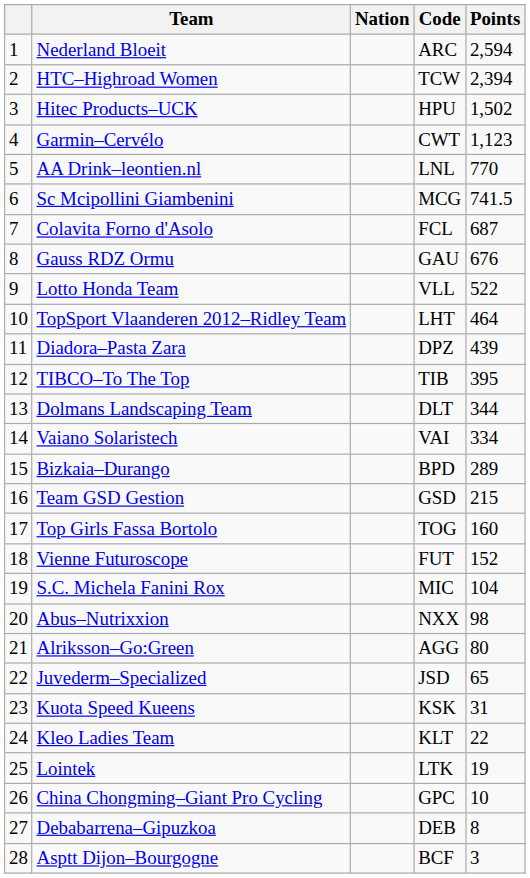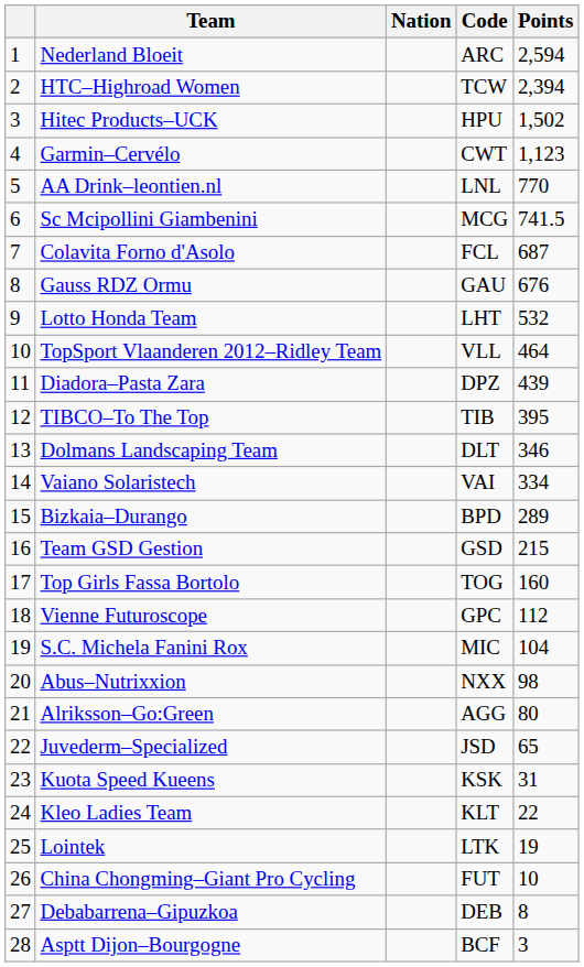 <table class="wikitable sortable">
 <tr style=background:#ccccff;>
 <th></th>
 <th>Team</th>
 <th>Nation</th>
 <th>Code</th>
 <th>Points</th>
 </tr>
 <tr>
 <td>1</td>
 <td><a href='#'>Nederland Bloeit</a></td>
 <td></td>
 <td>ARC</td>
 <td>2,594</td>
 </tr>
 <tr>
 <td>2</td>
 <td><a href='#'>HTC–Highroad Women</a></td>
 <td></td>
 <td>TCW</td>
 <td>2,394</td>
 </tr>
 <tr>
 <td>3</td>
 <td><a href='#'>Hitec Products–UCK</a></td>
 <td></td>
 <td>HPU</td>
 <td>1,502</td>
 </tr>
 <tr>
 <td>4</td>
 <td><a href='#'>Garmin–Cervélo</a></td>
 <td></td>
 <td>CWT</td>
 <td>1,123</td>
 </tr>
 <tr>
 <td>5</td>
 <td><a href='#'>AA Drink–leontien.nl</a></td>
 <td></td>
 <td>LNL</td>
 <td>770</td>
 </tr>
 <tr>
 <td>6</td>
 <td><a href='#'>Sc Mcipollini Giambenini</a></td>
 <td></td>
 <td>MCG</td>
 <td>741.5</td>
 </tr>
 <tr>
 <td>7</td>
 <td><a href='#'>Colavita Forno d'Asolo</a></td>
 <td></td>
 <td>FCL</td>
 <td>687</td>
 </tr>
 <tr>
 <td>8</td>
 <td><a href='#'>Gauss RDZ Ormu</a></td>
 <td></td>
 <td>GAU</td>
 <td>676</td>
 </tr>
 <tr>
 <td>9</td>
 <td><a href='#'>Lotto Honda Team</a></td>
 <td></td>
-<td>VLL</td>
-<td>522</td>
+<td>LHT</td>
+<td>532</td>
 </tr>
 <tr>
 <td>10</td>
 <td><a href='#'>TopSport Vlaanderen 2012–Ridley Team</a></td>
 <td></td>
-<td>LHT</td>
+<td>VLL</td>
 <td>464</td>
 </tr>
 <tr>
 <td>11</td>
 <td><a href='#'>Diadora–Pasta Zara</a></td>
 <td></td>
 <td>DPZ</td>
 <td>439</td>
 </tr>
 <tr>
 <td>12</td>
 <td><a href='#'>TIBCO–To The Top</a></td>
 <td></td>
 <td>TIB</td>
 <td>395</td>
 </tr>
 <tr>
 <td>13</td>
 <td><a href='#'>Dolmans Landscaping Team</a></td>
 <td></td>
 <td>DLT</td>
-<td>344</td>
+<td>346</td>
 </tr>
 <tr>
 <td>14</td>
 <td><a href='#'>Vaiano Solaristech</a></td>
 <td></td>
 <td>VAI</td>
 <td>334</td>
 </tr>
 <tr>
 <td>15</td>
 <td><a href='#'>Bizkaia–Durango</a></td>
 <td></td>
 <td>BPD</td>
 <td>289</td>
 </tr>
 <tr>
 <td>16</td>
 <td><a href='#'>Team GSD Gestion</a></td>
 <td></td>
 <td>GSD</td>
 <td>215</td>
 </tr>
 <tr>
 <td>17</td>
 <td><a href='#'>Top Girls Fassa Bortolo</a></td>
 <td></td>
 <td>TOG</td>
 <td>160</td>
 </tr>
 <tr>
 <td>18</td>
 <td><a href='#'>Vienne Futuroscope</a></td>
 <td></td>
-<td>FUT</td>
-<td>152</td>
+<td>GPC</td>
+<td>112</td>
 </tr>
 <tr>
 <td>19</td>
 <td><a href='#'>S.C. Michela Fanini Rox</a></td>
 <td></td>
 <td>MIC</td>
 <td>104</td>
 </tr>
 <tr>
 <td>20</td>
 <td><a href='#'>Abus–Nutrixxion</a></td>
 <td></td>
 <td>NXX</td>
 <td>98</td>
 </tr>
 <tr>
 <td>21</td>
 <td><a href='#'>Alriksson–Go:Green</a></td>
 <td></td>
 <td>AGG</td>
 <td>80</td>
 </tr>
 <tr>
 <td>22</td>
 <td><a href='#'>Juvederm–Specialized</a></td>
 <td></td>
 <td>JSD</td>
 <td>65</td>
 </tr>
 <tr>
 <td>23</td>
 <td><a href='#'>Kuota Speed Kueens</a></td>
 <td></td>
 <td>KSK</td>
 <td>31</td>
 </tr>
 <tr>
 <td>24</td>
 <td><a href='#'>Kleo Ladies Team</a></td>
 <td></td>
 <td>KLT</td>
 <td>22</td>
 </tr>
 <tr>
 <td>25</td>
 <td><a href='#'>Lointek</a></td>
 <td></td>
 <td>LTK</td>
 <td>19</td>
 </tr>
 <tr>
 <td>26</td>
 <td><a href='#'>China Chongming–Giant Pro Cycling</a></td>
 <td></td>
-<td>GPC</td>
+<td>FUT</td>
 <td>10</td>
 </tr>
 <tr>
 <td>27</td>
 <td><a href='#'>Debabarrena–Gipuzkoa</a></td>
 <td></td>
 <td>DEB</td>
 <td>8</td>
 </tr>
 <tr>
 <td>28</td>
 <td><a href='#'>Asptt Dijon–Bourgogne</a></td>
 <td></td>
 <td>BCF</td>
 <td>3</td>
 </tr>
 </table>
